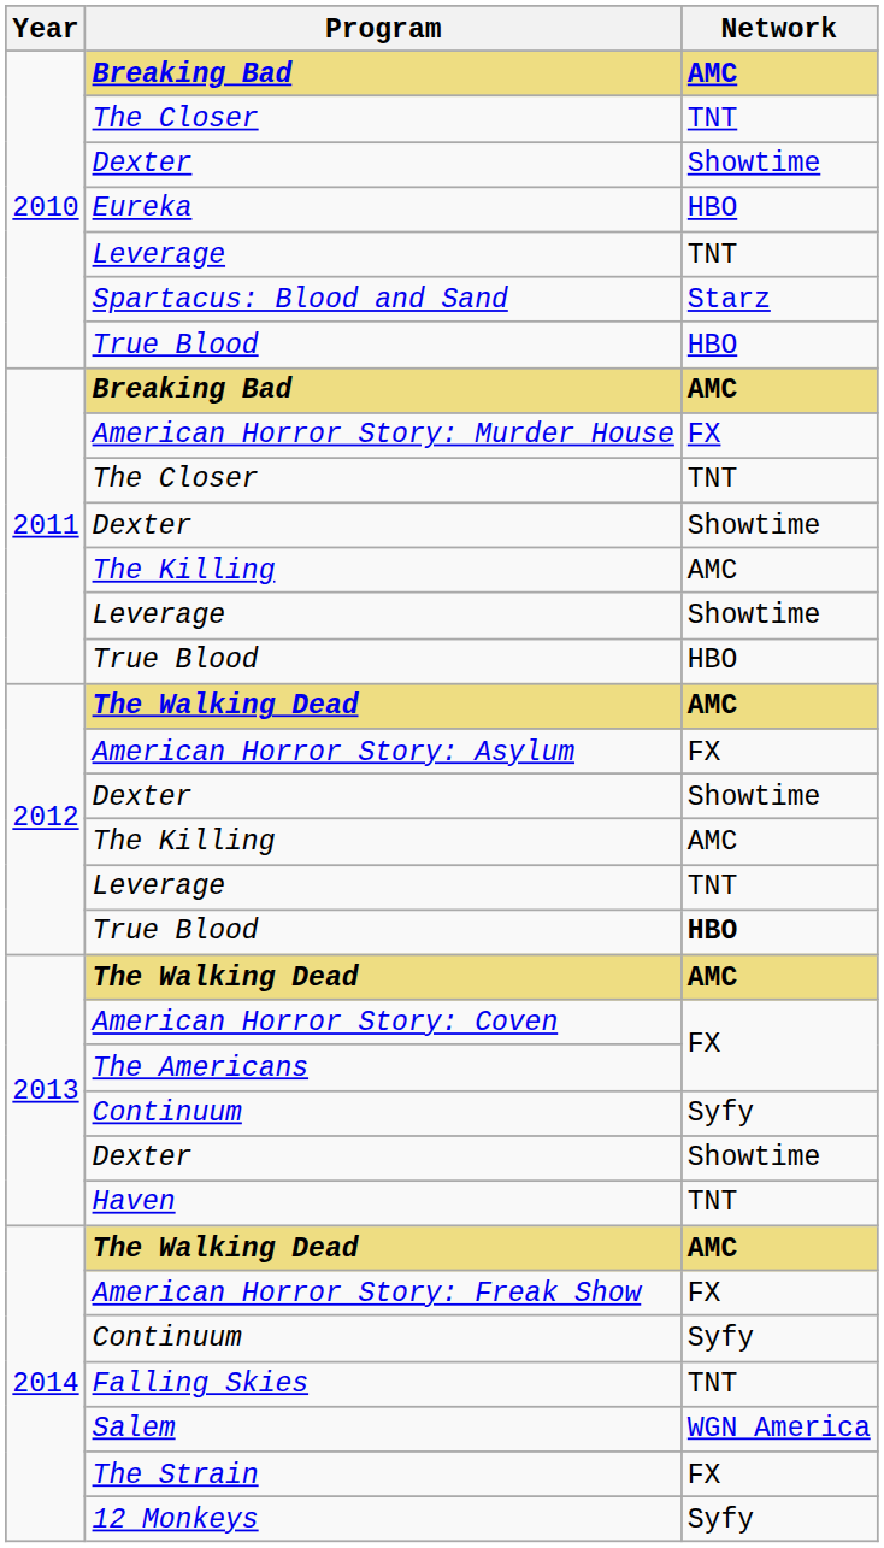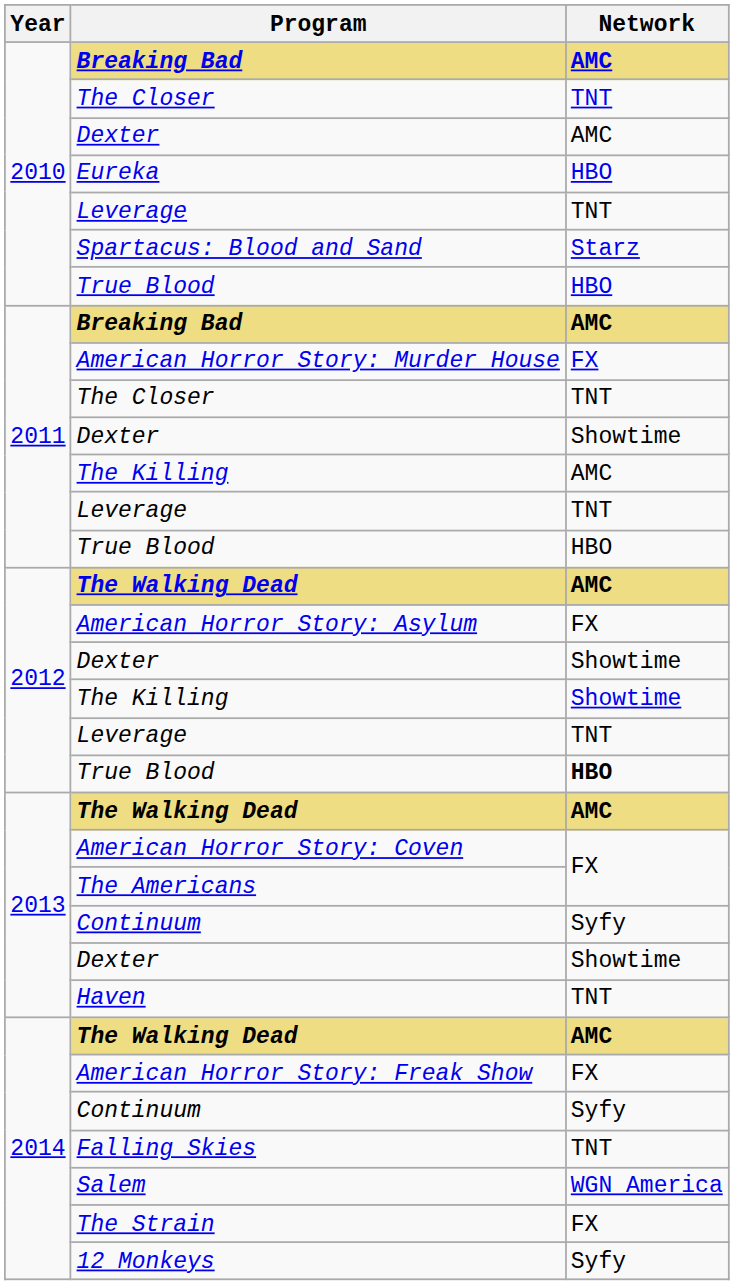 <table class="wikitable">
 <tr>
 <th>Year</th>
 <th>Program</th>
 <th>Network</th>
 </tr>
 <tr>
 <td rowspan="7"><a href='#'>2010</a></td>
 <td style="background:#EEDD82"><strong><em><a href='#'>Breaking Bad</a></em></strong></td>
 <td style="background:#EEDD82"><strong><a href='#'>AMC</a></strong></td>
 </tr>
 <tr>
 <td><em><a href='#'>The Closer</a></em></td>
 <td><a href='#'>TNT</a></td>
 </tr>
 <tr>
 <td><em><a href='#'>Dexter</a></em></td>
-<td><a href='#'>Showtime</a></td>
+<td>AMC</td>
 </tr>
 <tr>
 <td><em><a href='#'>Eureka</a></em></td>
 <td><a href='#'>HBO</a></td>
 </tr>
 <tr>
 <td><em><a href='#'>Leverage</a></em></td>
 <td>TNT</td>
 </tr>
 <tr>
 <td><em><a href='#'>Spartacus: Blood and Sand</a></em></td>
 <td><a href='#'>Starz</a></td>
 </tr>
 <tr>
 <td><em><a href='#'>True Blood</a></em></td>
 <td><a href='#'>HBO</a></td>
 </tr>
 <tr>
 <td rowspan="7"><a href='#'>2011</a></td>
 <td style="background:#EEDD82"><strong><em>Breaking Bad</em></strong></td>
 <td style="background:#EEDD82"><strong>AMC</strong></td>
 </tr>
 <tr>
 <td><em><a href='#'>American Horror Story: Murder House</a></em></td>
 <td><a href='#'>FX</a></td>
 </tr>
 <tr>
 <td><em>The Closer</em></td>
 <td>TNT</td>
 </tr>
 <tr>
 <td><em>Dexter</em></td>
 <td>Showtime</td>
 </tr>
 <tr>
 <td><em><a href='#'>The Killing</a></em></td>
 <td>AMC</td>
 </tr>
 <tr>
 <td><em>Leverage</em></td>
-<td>Showtime</td>
+<td>TNT</td>
 </tr>
 <tr>
 <td><em>True Blood</em></td>
 <td>HBO</td>
 </tr>
 <tr>
 <td rowspan="6"><a href='#'>2012</a></td>
 <td style="background:#EEDD82"><strong><em><a href='#'>The Walking Dead</a></em></strong></td>
 <td style="background:#EEDD82"><strong>AMC</strong></td>
 </tr>
 <tr>
 <td><em><a href='#'>American Horror Story: Asylum</a></em></td>
 <td>FX</td>
 </tr>
 <tr>
 <td><em>Dexter</em></td>
 <td>Showtime</td>
 </tr>
 <tr>
 <td><em>The Killing</em></td>
-<td>AMC</td>
+<td><a href='#'>Showtime</a></td>
 </tr>
 <tr>
 <td><em>Leverage</em></td>
 <td>TNT</td>
 </tr>
 <tr>
 <td><em>True Blood</em></td>
 <td><strong>HBO</strong></td>
 </tr>
 <tr>
 <td rowspan="6"><a href='#'>2013</a></td>
 <td style="background:#EEDD82"><strong><em>The Walking Dead</em></strong></td>
 <td style="background:#EEDD82"><strong>AMC</strong></td>
 </tr>
 <tr>
 <td><em><a href='#'>American Horror Story: Coven</a></em></td>
 <td rowspan="2">FX</td>
 </tr>
 <tr>
 <td><em><a href='#'>The Americans</a></em></td>
 </tr>
 <tr>
 <td><em><a href='#'>Continuum</a></em></td>
 <td>Syfy</td>
 </tr>
 <tr>
 <td><em>Dexter</em></td>
 <td>Showtime</td>
 </tr>
 <tr>
 <td><em><a href='#'>Haven</a></em></td>
 <td>TNT</td>
 </tr>
 <tr>
 <td rowspan="7"><a href='#'>2014</a></td>
 <td style="background:#EEDD82"><strong><em>The Walking Dead</em></strong></td>
 <td style="background:#EEDD82"><strong>AMC</strong></td>
 </tr>
 <tr>
 <td><em><a href='#'>American Horror Story: Freak Show</a></em></td>
 <td>FX</td>
 </tr>
 <tr>
 <td><em>Continuum</em></td>
 <td>Syfy</td>
 </tr>
 <tr>
 <td><em><a href='#'>Falling Skies</a></em></td>
 <td>TNT</td>
 </tr>
 <tr>
 <td><em><a href='#'>Salem</a></em></td>
 <td><a href='#'>WGN America</a></td>
 </tr>
 <tr>
 <td><em><a href='#'>The Strain</a></em></td>
 <td>FX</td>
 </tr>
 <tr>
 <td><em><a href='#'>12 Monkeys</a></em></td>
 <td>Syfy</td>
 </tr>
 </table>
